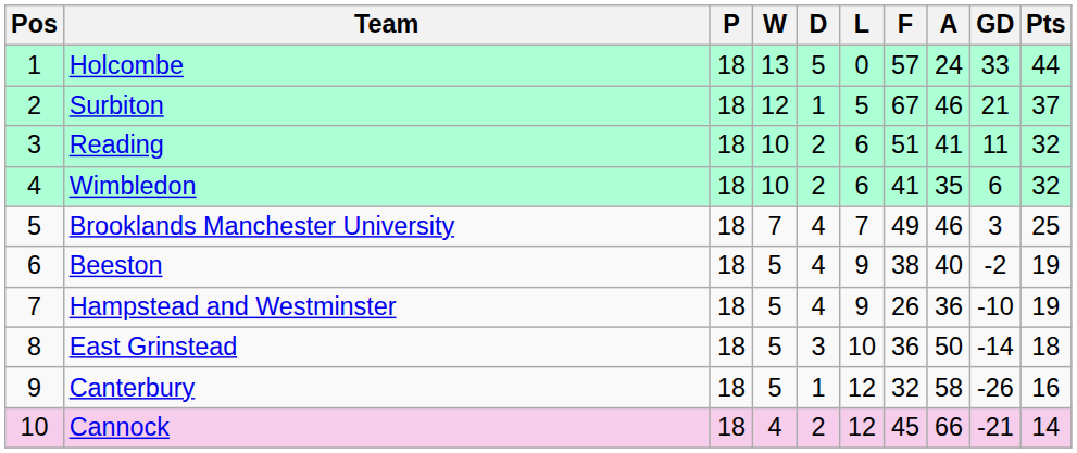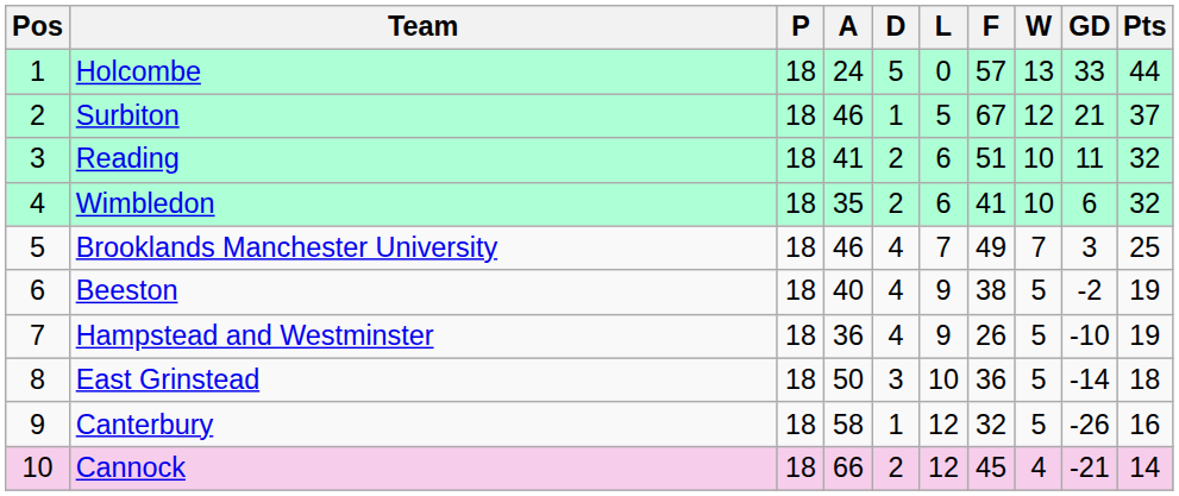 <table class="wikitable" style="font-size: 100%; text-align:center;">
 <tr>
 <th width=20>Pos</th>
 <th width=400>Team</th>
 <th width=20>P</th>
-<th width=20>W</th>
+<th width=20>A</th>
 <th width=20>D</th>
 <th width=20>L</th>
 <th width=20>F</th>
-<th width=20>A</th>
+<th width=20>W</th>
 <th width=20>GD</th>
 <th width=20>Pts</th>
 </tr>
 <tr style="background: #ADFFD6;">
 <td>1</td>
 <td align="left"><a href='#'>Holcombe</a></td>
 <td>18</td>
-<td>13</td>
+<td>24</td>
 <td>5</td>
 <td>0</td>
 <td>57</td>
-<td>24</td>
+<td>13</td>
 <td>33</td>
 <td>44</td>
 </tr>
 <tr style="background: #ADFFD6;">
 <td>2</td>
 <td align="left"><a href='#'>Surbiton</a></td>
 <td>18</td>
-<td>12</td>
+<td>46</td>
 <td>1</td>
 <td>5</td>
 <td>67</td>
-<td>46</td>
+<td>12</td>
 <td>21</td>
 <td>37</td>
 </tr>
 <tr style="background: #ADFFD6;">
 <td>3</td>
 <td align="left"><a href='#'>Reading</a></td>
 <td>18</td>
-<td>10</td>
+<td>41</td>
 <td>2</td>
 <td>6</td>
 <td>51</td>
-<td>41</td>
+<td>10</td>
 <td>11</td>
 <td>32</td>
 </tr>
 <tr style="background: #ADFFD6;">
 <td>4</td>
 <td align="left"><a href='#'>Wimbledon</a></td>
 <td>18</td>
-<td>10</td>
+<td>35</td>
 <td>2</td>
 <td>6</td>
 <td>41</td>
-<td>35</td>
+<td>10</td>
 <td>6</td>
 <td>32</td>
 </tr>
 <tr>
 <td>5</td>
 <td align="left"><a href='#'>Brooklands Manchester University</a></td>
 <td>18</td>
-<td>7</td>
+<td>46</td>
 <td>4</td>
 <td>7</td>
 <td>49</td>
-<td>46</td>
+<td>7</td>
 <td>3</td>
 <td>25</td>
 </tr>
 <tr>
 <td>6</td>
 <td align="left"><a href='#'>Beeston</a></td>
 <td>18</td>
-<td>5</td>
+<td>40</td>
 <td>4</td>
 <td>9</td>
 <td>38</td>
-<td>40</td>
+<td>5</td>
 <td>-2</td>
 <td>19</td>
 </tr>
 <tr>
 <td>7</td>
 <td align="left"><a href='#'>Hampstead and Westminster</a></td>
 <td>18</td>
-<td>5</td>
+<td>36</td>
 <td>4</td>
 <td>9</td>
 <td>26</td>
-<td>36</td>
+<td>5</td>
 <td>-10</td>
 <td>19</td>
 </tr>
 <tr>
 <td>8</td>
 <td align="left"><a href='#'>East Grinstead</a></td>
 <td>18</td>
-<td>5</td>
+<td>50</td>
 <td>3</td>
 <td>10</td>
 <td>36</td>
-<td>50</td>
+<td>5</td>
 <td>-14</td>
 <td>18</td>
 </tr>
 <tr>
 <td>9</td>
 <td align="left"><a href='#'>Canterbury</a></td>
 <td>18</td>
-<td>5</td>
+<td>58</td>
 <td>1</td>
 <td>12</td>
 <td>32</td>
-<td>58</td>
+<td>5</td>
 <td>-26</td>
 <td>16</td>
 </tr>
 <tr style="background: #F6CEEC;">
 <td>10</td>
 <td align="left"><a href='#'>Cannock</a></td>
 <td>18</td>
-<td>4</td>
+<td>66</td>
 <td>2</td>
 <td>12</td>
 <td>45</td>
-<td>66</td>
+<td>4</td>
 <td>-21</td>
 <td>14</td>
 </tr>
 </table>
